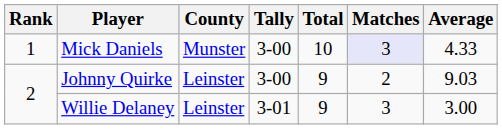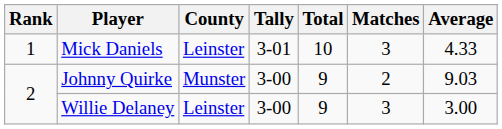 <table class="wikitable">
 <tr>
 <th>Rank</th>
 <th>Player</th>
 <th>County</th>
 <th>Tally</th>
 <th>Total</th>
 <th>Matches</th>
 <th>Average</th>
 </tr>
 <tr>
 <td rowspan=1 align=center>1</td>
 <td><a href='#'>Mick Daniels</a></td>
-<td><a href='#'>Munster</a></td>
-<td align=center>3-00</td>
+<td><a href='#'>Leinster</a></td>
+<td align=center>3-01</td>
 <td align=center>10</td>
-<td align=center style="background: lavender;">3</td>
+<td align=center>3</td>
 <td align=center>4.33</td>
 </tr>
 <tr>
 <td rowspan=2 align=center>2</td>
 <td><a href='#'>Johnny Quirke</a></td>
-<td><a href='#'>Leinster</a></td>
+<td><a href='#'>Munster</a></td>
 <td align=center>3-00</td>
 <td align=center>9</td>
 <td align=center>2</td>
 <td align=center>9.03</td>
 </tr>
 <tr>
 <td><a href='#'>Willie Delaney</a></td>
 <td><a href='#'>Leinster</a></td>
-<td align=center>3-01</td>
+<td align=center>3-00</td>
 <td align=center>9</td>
 <td align=center>3</td>
 <td align=center>3.00</td>
 </tr>
 </table>
